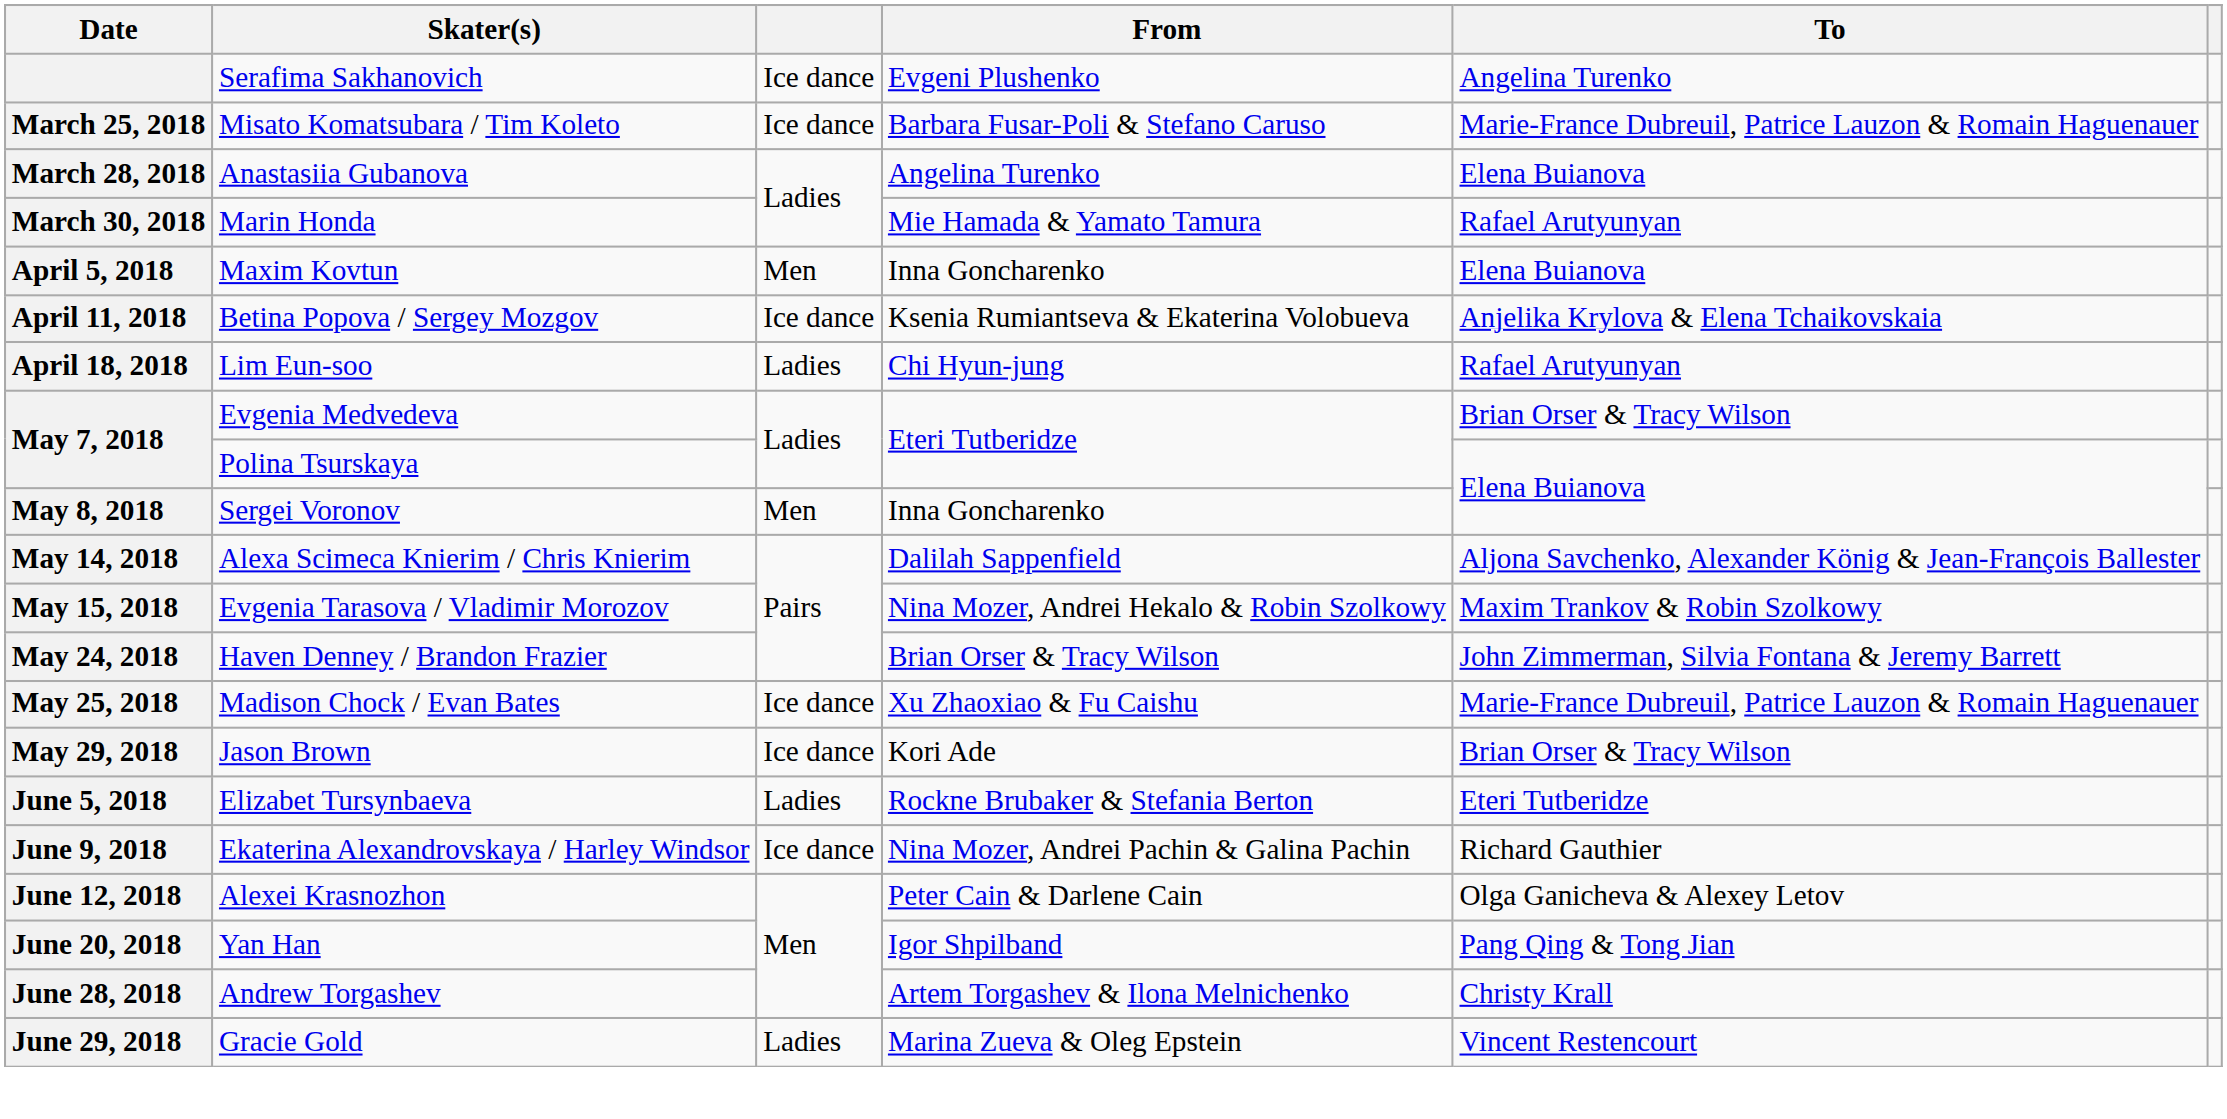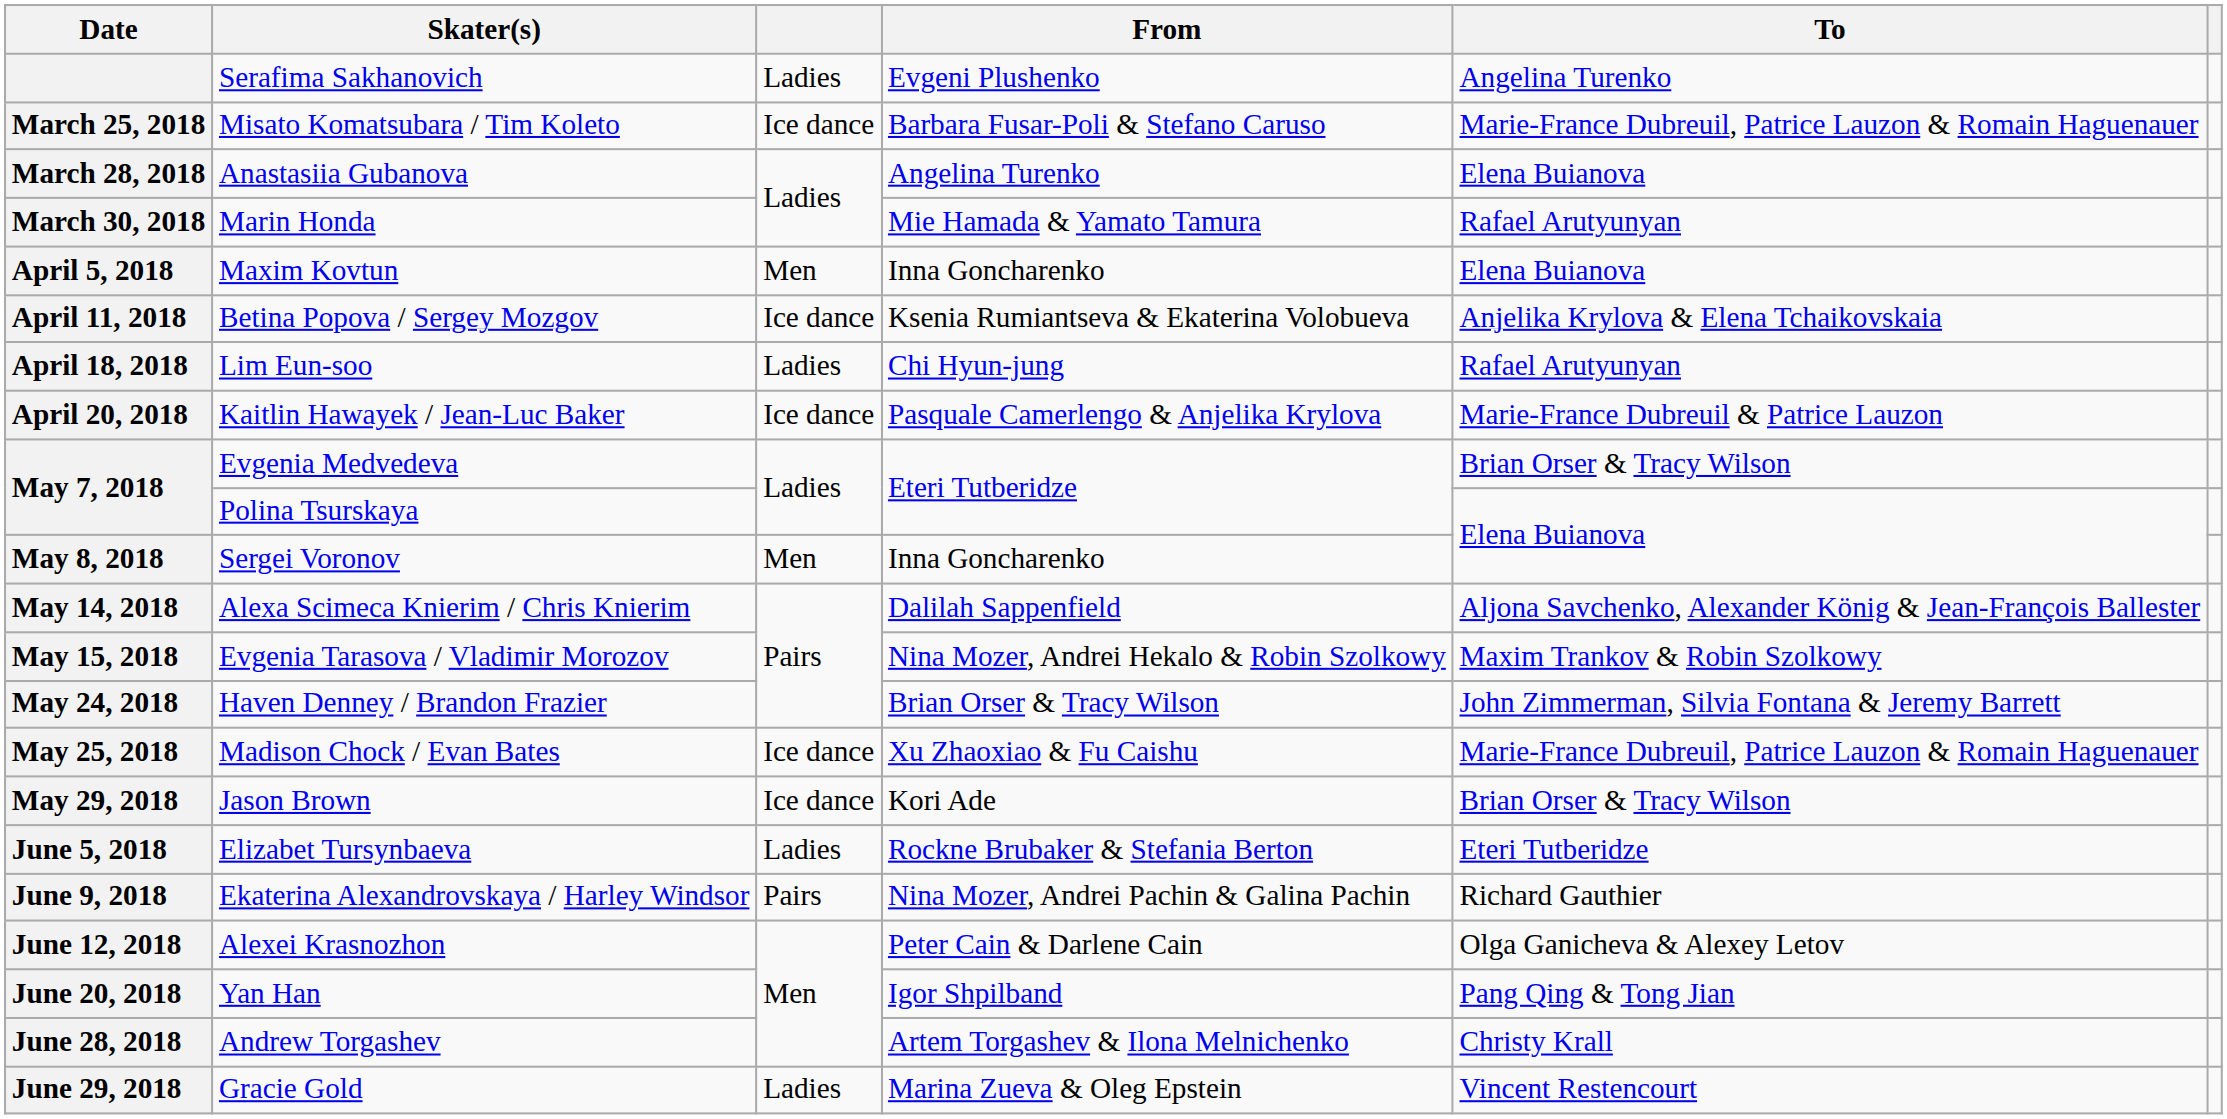 <table class="wikitable unsortable" style="text-align:left; font-size:90%">
 <tr>
 <th scope="col">Date</th>
 <th scope="col">Skater(s)</th>
 <th scope="col"></th>
 <th scope="col">From</th>
 <th scope="col">To</th>
 <th scope="col"></th>
 </tr>
 <tr>
 <th scope="row" style="text-align:left"></th>
 <td> <a href='#'>Serafima Sakhanovich</a></td>
-<td>Ice dance</td>
+<td>Ladies</td>
 <td><a href='#'>Evgeni Plushenko</a></td>
 <td><a href='#'>Angelina Turenko</a></td>
 <td></td>
 </tr>
 <tr>
 <th scope="row" style="text-align:left">March 25, 2018</th>
 <td> <a href='#'>Misato Komatsubara</a> / <a href='#'>Tim Koleto</a></td>
 <td>Ice dance</td>
 <td><a href='#'>Barbara Fusar-Poli</a> & <a href='#'>Stefano Caruso</a></td>
 <td><a href='#'>Marie-France Dubreuil</a>, <a href='#'>Patrice Lauzon</a> & <a href='#'>Romain Haguenauer</a></td>
 <td></td>
 </tr>
 <tr>
 <th scope="row" style="text-align:left">March 28, 2018</th>
 <td> <a href='#'>Anastasiia Gubanova</a></td>
 <td rowspan="2">Ladies</td>
 <td><a href='#'>Angelina Turenko</a></td>
 <td><a href='#'>Elena Buianova</a></td>
 <td></td>
 </tr>
 <tr>
 <th scope="row" style="text-align:left">March 30, 2018</th>
 <td> <a href='#'>Marin Honda</a></td>
 <td><a href='#'>Mie Hamada</a> & <a href='#'>Yamato Tamura</a></td>
 <td><a href='#'>Rafael Arutyunyan</a></td>
 <td></td>
 </tr>
 <tr>
 <th scope="row" style="text-align:left">April 5, 2018</th>
 <td> <a href='#'>Maxim Kovtun</a></td>
 <td>Men</td>
 <td>Inna Goncharenko</td>
 <td><a href='#'>Elena Buianova</a></td>
 <td></td>
 </tr>
 <tr>
 <th scope="row" style="text-align:left">April 11, 2018</th>
 <td> <a href='#'>Betina Popova</a> / <a href='#'>Sergey Mozgov</a></td>
 <td>Ice dance</td>
 <td>Ksenia Rumiantseva & Ekaterina Volobueva</td>
 <td><a href='#'>Anjelika Krylova</a> & <a href='#'>Elena Tchaikovskaia</a></td>
 <td></td>
 </tr>
 <tr>
 <th scope="row" style="text-align:left">April 18, 2018</th>
 <td> <a href='#'>Lim Eun-soo</a></td>
 <td>Ladies</td>
 <td><a href='#'>Chi Hyun-jung</a></td>
 <td><a href='#'>Rafael Arutyunyan</a></td>
+<td></td>
+</tr>
+<tr>
+<th scope="row" style="text-align:left">April 20, 2018</th>
+<td> <a href='#'>Kaitlin Hawayek</a> / <a href='#'>Jean-Luc Baker</a></td>
+<td>Ice dance</td>
+<td><a href='#'>Pasquale Camerlengo</a> & <a href='#'>Anjelika Krylova</a></td>
+<td><a href='#'>Marie-France Dubreuil</a> & <a href='#'>Patrice Lauzon</a></td>
 <td></td>
 </tr>
 <tr>
 <th rowspan="2" scope="row" style="text-align:left">May 7, 2018</th>
 <td> <a href='#'>Evgenia Medvedeva</a></td>
 <td rowspan="2">Ladies</td>
 <td rowspan="2"><a href='#'>Eteri Tutberidze</a></td>
 <td><a href='#'>Brian Orser</a> & <a href='#'>Tracy Wilson</a></td>
 <td></td>
 </tr>
 <tr>
 <td> <a href='#'>Polina Tsurskaya</a></td>
 <td rowspan="2"><a href='#'>Elena Buianova</a></td>
 <td></td>
 </tr>
 <tr>
 <th scope="row" style="text-align:left">May 8, 2018</th>
 <td> <a href='#'>Sergei Voronov</a></td>
 <td>Men</td>
 <td>Inna Goncharenko</td>
 <td></td>
 </tr>
 <tr>
 <th scope="row" style="text-align:left">May 14, 2018</th>
 <td> <a href='#'>Alexa Scimeca Knierim</a> / <a href='#'>Chris Knierim</a></td>
 <td rowspan="3">Pairs</td>
 <td><a href='#'>Dalilah Sappenfield</a></td>
 <td><a href='#'>Aljona Savchenko</a>, <a href='#'>Alexander König</a> & <a href='#'>Jean-François Ballester</a></td>
 <td></td>
 </tr>
 <tr>
 <th scope="row" style="text-align:left">May 15, 2018</th>
 <td> <a href='#'>Evgenia Tarasova</a> / <a href='#'>Vladimir Morozov</a></td>
 <td><a href='#'>Nina Mozer</a>, Andrei Hekalo & <a href='#'>Robin Szolkowy</a></td>
 <td><a href='#'>Maxim Trankov</a> & <a href='#'>Robin Szolkowy</a></td>
 <td></td>
 </tr>
 <tr>
 <th scope="row" style="text-align:left">May 24, 2018</th>
 <td> <a href='#'>Haven Denney</a> / <a href='#'>Brandon Frazier</a></td>
 <td><a href='#'>Brian Orser</a> & <a href='#'>Tracy Wilson</a></td>
 <td><a href='#'>John Zimmerman</a>, <a href='#'>Silvia Fontana</a> & <a href='#'>Jeremy Barrett</a></td>
 <td></td>
 </tr>
 <tr>
 <th scope="row" style="text-align:left">May 25, 2018</th>
 <td> <a href='#'>Madison Chock</a> / <a href='#'>Evan Bates</a></td>
 <td>Ice dance</td>
 <td><a href='#'>Xu Zhaoxiao</a> & <a href='#'>Fu Caishu</a></td>
 <td><a href='#'>Marie-France Dubreuil</a>, <a href='#'>Patrice Lauzon</a> & <a href='#'>Romain Haguenauer</a></td>
 <td></td>
 </tr>
 <tr>
 <th scope="row" style="text-align:left">May 29, 2018</th>
 <td> <a href='#'>Jason Brown</a></td>
 <td>Ice dance</td>
 <td>Kori Ade</td>
 <td><a href='#'>Brian Orser</a> & <a href='#'>Tracy Wilson</a></td>
 <td></td>
 </tr>
 <tr>
 <th scope="row" style="text-align:left">June 5, 2018</th>
 <td> <a href='#'>Elizabet Tursynbaeva</a></td>
 <td>Ladies</td>
 <td><a href='#'>Rockne Brubaker</a> & <a href='#'>Stefania Berton</a></td>
 <td><a href='#'>Eteri Tutberidze</a></td>
 <td></td>
 </tr>
 <tr>
 <th scope="row" style="text-align:left">June 9, 2018</th>
 <td> <a href='#'>Ekaterina Alexandrovskaya</a> / <a href='#'>Harley Windsor</a></td>
-<td>Ice dance</td>
+<td>Pairs</td>
 <td><a href='#'>Nina Mozer</a>, Andrei Pachin & Galina Pachin</td>
 <td>Richard Gauthier</td>
 <td></td>
 </tr>
 <tr>
 <th scope="row" style="text-align:left">June 12, 2018</th>
 <td> <a href='#'>Alexei Krasnozhon</a></td>
 <td rowspan="3">Men</td>
 <td><a href='#'>Peter Cain</a> & Darlene Cain</td>
 <td>Olga Ganicheva & Alexey Letov</td>
 <td></td>
 </tr>
 <tr>
 <th scope="row" style="text-align:left">June 20, 2018</th>
 <td> <a href='#'>Yan Han</a></td>
 <td><a href='#'>Igor Shpilband</a></td>
 <td><a href='#'>Pang Qing</a> & <a href='#'>Tong Jian</a></td>
 <td></td>
 </tr>
 <tr>
 <th scope="row" style="text-align:left">June 28, 2018</th>
 <td> <a href='#'>Andrew Torgashev</a></td>
 <td><a href='#'>Artem Torgashev</a> & <a href='#'>Ilona Melnichenko</a></td>
 <td><a href='#'>Christy Krall</a></td>
 <td></td>
 </tr>
 <tr>
 <th scope="row" style="text-align:left">June 29, 2018</th>
 <td> <a href='#'>Gracie Gold</a></td>
 <td>Ladies</td>
 <td><a href='#'>Marina Zueva</a> & Oleg Epstein</td>
 <td><a href='#'>Vincent Restencourt</a></td>
 <td></td>
 </tr>
 </table>
